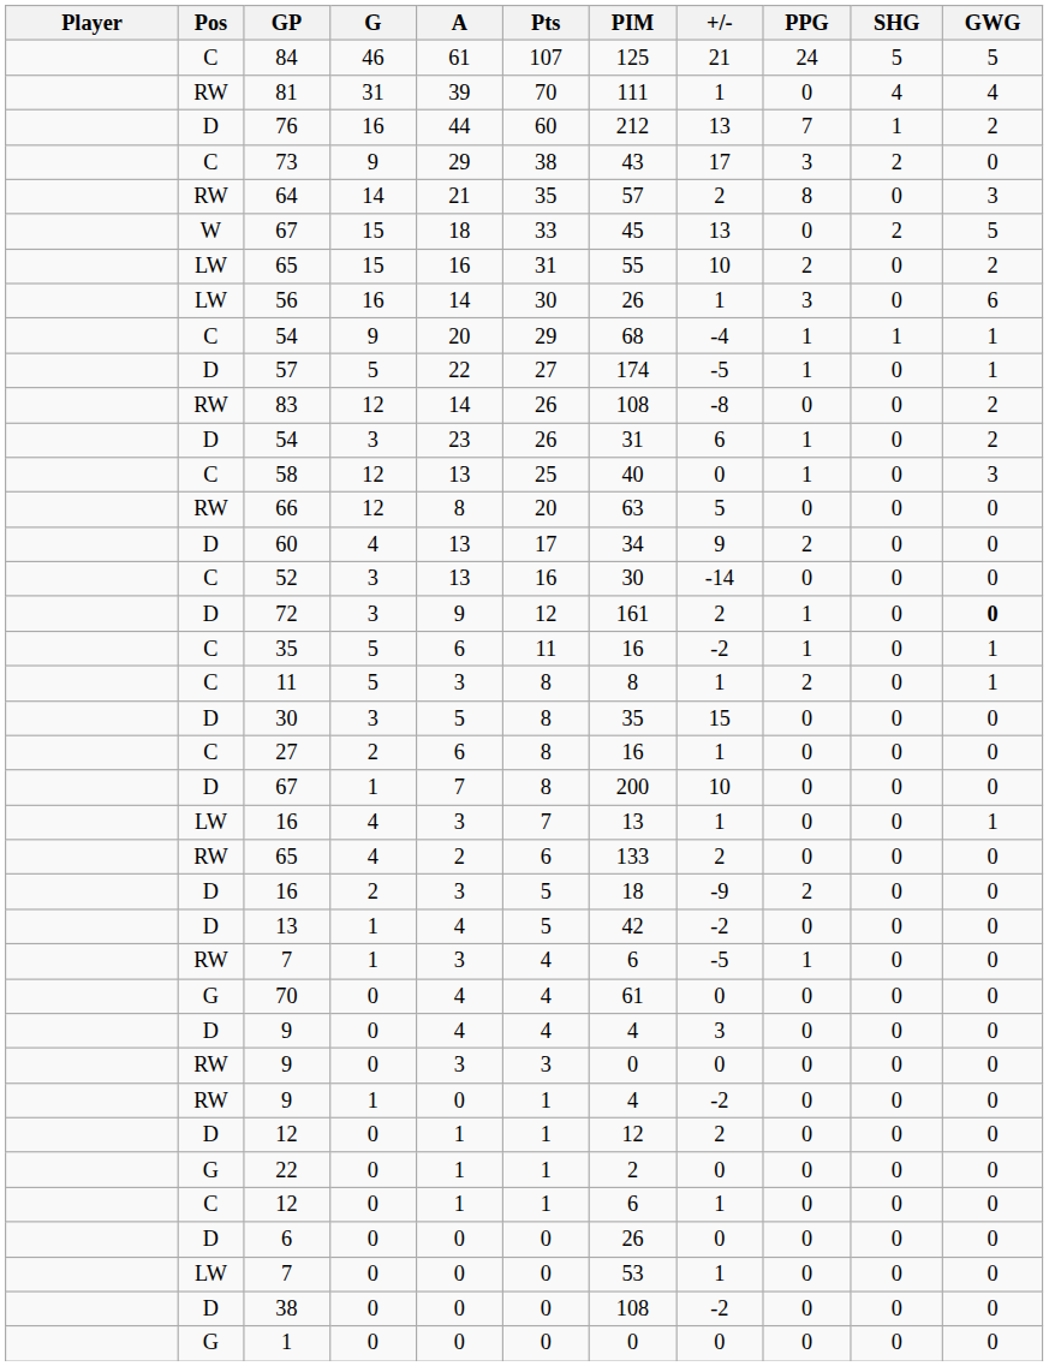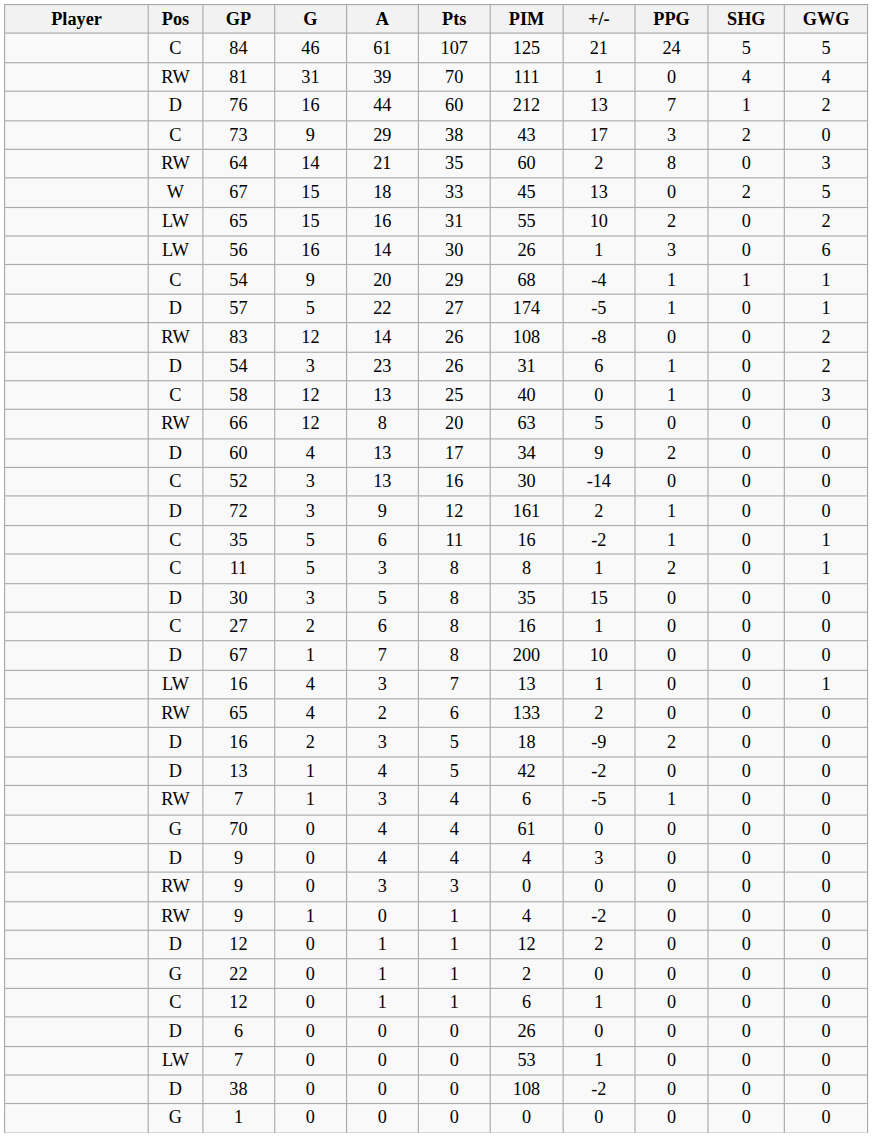 <table class="wikitable sortable" width="60%">
 <tr ALIGN="center">
 <th bgcolor="#DDDDFF" width="10%">Player</th>
 <th bgcolor="#DDDDFF" width="3%" title="Position">Pos</th>
 <th bgcolor="#DDDDFF" width="5%" title="Games played">GP</th>
 <th bgcolor="#DDDDFF" width="5%" title="Goals">G</th>
 <th bgcolor="#DDDDFF" width="5%" title="Assists">A</th>
 <th bgcolor="#DDDDFF" width="5%" title="Points">Pts</th>
 <th bgcolor="#DDDDFF" width="5%" title="Penalties in Minutes">PIM</th>
 <th bgcolor="#DDDDFF" width="5%" title="Plus/minus">+/-</th>
 <th bgcolor="#DDDDFF" width="5%" title="Power play goals">PPG</th>
 <th bgcolor="#DDDDFF" width="5%" title="Short-handed goals">SHG</th>
 <th bgcolor="#DDDDFF" width="5%" title="Game-winning goals">GWG</th>
 </tr>
 <tr align="center">
 <td align="right"></td>
 <td>C</td>
 <td>84</td>
 <td>46</td>
 <td>61</td>
 <td>107</td>
 <td>125</td>
 <td>21</td>
 <td>24</td>
 <td>5</td>
 <td>5</td>
 </tr>
 <tr align="center">
 <td align="right"></td>
 <td>RW</td>
 <td>81</td>
 <td>31</td>
 <td>39</td>
 <td>70</td>
 <td>111</td>
 <td>1</td>
 <td>0</td>
 <td>4</td>
 <td>4</td>
 </tr>
 <tr align="center">
 <td align="right"></td>
 <td>D</td>
 <td>76</td>
 <td>16</td>
 <td>44</td>
 <td>60</td>
 <td>212</td>
 <td>13</td>
 <td>7</td>
 <td>1</td>
 <td>2</td>
 </tr>
 <tr align="center">
 <td align="right"></td>
 <td>C</td>
 <td>73</td>
 <td>9</td>
 <td>29</td>
 <td>38</td>
 <td>43</td>
 <td>17</td>
 <td>3</td>
 <td>2</td>
 <td>0</td>
 </tr>
 <tr align="center">
 <td align="right"></td>
 <td>RW</td>
 <td>64</td>
 <td>14</td>
 <td>21</td>
 <td>35</td>
-<td>57</td>
+<td>60</td>
 <td>2</td>
 <td>8</td>
 <td>0</td>
 <td>3</td>
 </tr>
 <tr align="center">
 <td align="right"></td>
 <td>W</td>
 <td>67</td>
 <td>15</td>
 <td>18</td>
 <td>33</td>
 <td>45</td>
 <td>13</td>
 <td>0</td>
 <td>2</td>
 <td>5</td>
 </tr>
 <tr align="center">
 <td align="right"></td>
 <td>LW</td>
 <td>65</td>
 <td>15</td>
 <td>16</td>
 <td>31</td>
 <td>55</td>
 <td>10</td>
 <td>2</td>
 <td>0</td>
 <td>2</td>
 </tr>
 <tr align="center">
 <td align="right"></td>
 <td>LW</td>
 <td>56</td>
 <td>16</td>
 <td>14</td>
 <td>30</td>
 <td>26</td>
 <td>1</td>
 <td>3</td>
 <td>0</td>
 <td>6</td>
 </tr>
 <tr align="center">
 <td align="right"></td>
 <td>C</td>
 <td>54</td>
 <td>9</td>
 <td>20</td>
 <td>29</td>
 <td>68</td>
 <td>-4</td>
 <td>1</td>
 <td>1</td>
 <td>1</td>
 </tr>
 <tr align="center">
 <td align="right"></td>
 <td>D</td>
 <td>57</td>
 <td>5</td>
 <td>22</td>
 <td>27</td>
 <td>174</td>
 <td>-5</td>
 <td>1</td>
 <td>0</td>
 <td>1</td>
 </tr>
 <tr align="center">
 <td align="right"></td>
 <td>RW</td>
 <td>83</td>
 <td>12</td>
 <td>14</td>
 <td>26</td>
 <td>108</td>
 <td>-8</td>
 <td>0</td>
 <td>0</td>
 <td>2</td>
 </tr>
 <tr align="center">
 <td align="right"></td>
 <td>D</td>
 <td>54</td>
 <td>3</td>
 <td>23</td>
 <td>26</td>
 <td>31</td>
 <td>6</td>
 <td>1</td>
 <td>0</td>
 <td>2</td>
 </tr>
 <tr align="center">
 <td align="right"></td>
 <td>C</td>
 <td>58</td>
 <td>12</td>
 <td>13</td>
 <td>25</td>
 <td>40</td>
 <td>0</td>
 <td>1</td>
 <td>0</td>
 <td>3</td>
 </tr>
 <tr align="center">
 <td align="right"></td>
 <td>RW</td>
 <td>66</td>
 <td>12</td>
 <td>8</td>
 <td>20</td>
 <td>63</td>
 <td>5</td>
 <td>0</td>
 <td>0</td>
 <td>0</td>
 </tr>
 <tr align="center">
 <td align="right"></td>
 <td>D</td>
 <td>60</td>
 <td>4</td>
 <td>13</td>
 <td>17</td>
 <td>34</td>
 <td>9</td>
 <td>2</td>
 <td>0</td>
 <td>0</td>
 </tr>
 <tr align="center">
 <td align="right"></td>
 <td>C</td>
 <td>52</td>
 <td>3</td>
 <td>13</td>
 <td>16</td>
 <td>30</td>
 <td>-14</td>
 <td>0</td>
 <td>0</td>
 <td>0</td>
 </tr>
 <tr align="center">
 <td align="right"></td>
 <td>D</td>
 <td>72</td>
 <td>3</td>
 <td>9</td>
 <td>12</td>
 <td>161</td>
 <td>2</td>
 <td>1</td>
 <td>0</td>
-<td><strong>0</strong></td>
+<td>0</td>
 </tr>
 <tr align="center">
 <td align="right"></td>
 <td>C</td>
 <td>35</td>
 <td>5</td>
 <td>6</td>
 <td>11</td>
 <td>16</td>
 <td>-2</td>
 <td>1</td>
 <td>0</td>
 <td>1</td>
 </tr>
 <tr align="center">
 <td align="right"></td>
 <td>C</td>
 <td>11</td>
 <td>5</td>
 <td>3</td>
 <td>8</td>
 <td>8</td>
 <td>1</td>
 <td>2</td>
 <td>0</td>
 <td>1</td>
 </tr>
 <tr align="center">
 <td align="right"></td>
 <td>D</td>
 <td>30</td>
 <td>3</td>
 <td>5</td>
 <td>8</td>
 <td>35</td>
 <td>15</td>
 <td>0</td>
 <td>0</td>
 <td>0</td>
 </tr>
 <tr align="center">
 <td align="right"></td>
 <td>C</td>
 <td>27</td>
 <td>2</td>
 <td>6</td>
 <td>8</td>
 <td>16</td>
 <td>1</td>
 <td>0</td>
 <td>0</td>
 <td>0</td>
 </tr>
 <tr align="center">
 <td align="right"></td>
 <td>D</td>
 <td>67</td>
 <td>1</td>
 <td>7</td>
 <td>8</td>
 <td>200</td>
 <td>10</td>
 <td>0</td>
 <td>0</td>
 <td>0</td>
 </tr>
 <tr align="center">
 <td align="right"></td>
 <td>LW</td>
 <td>16</td>
 <td>4</td>
 <td>3</td>
 <td>7</td>
 <td>13</td>
 <td>1</td>
 <td>0</td>
 <td>0</td>
 <td>1</td>
 </tr>
 <tr align="center">
 <td align="right"></td>
 <td>RW</td>
 <td>65</td>
 <td>4</td>
 <td>2</td>
 <td>6</td>
 <td>133</td>
 <td>2</td>
 <td>0</td>
 <td>0</td>
 <td>0</td>
 </tr>
 <tr align="center">
 <td align="right"></td>
 <td>D</td>
 <td>16</td>
 <td>2</td>
 <td>3</td>
 <td>5</td>
 <td>18</td>
 <td>-9</td>
 <td>2</td>
 <td>0</td>
 <td>0</td>
 </tr>
 <tr align="center">
 <td align="right"></td>
 <td>D</td>
 <td>13</td>
 <td>1</td>
 <td>4</td>
 <td>5</td>
 <td>42</td>
 <td>-2</td>
 <td>0</td>
 <td>0</td>
 <td>0</td>
 </tr>
 <tr align="center">
 <td align="right"></td>
 <td>RW</td>
 <td>7</td>
 <td>1</td>
 <td>3</td>
 <td>4</td>
 <td>6</td>
 <td>-5</td>
 <td>1</td>
 <td>0</td>
 <td>0</td>
 </tr>
 <tr align="center">
 <td align="right"></td>
 <td>G</td>
 <td>70</td>
 <td>0</td>
 <td>4</td>
 <td>4</td>
 <td>61</td>
 <td>0</td>
 <td>0</td>
 <td>0</td>
 <td>0</td>
 </tr>
 <tr align="center">
 <td align="right"></td>
 <td>D</td>
 <td>9</td>
 <td>0</td>
 <td>4</td>
 <td>4</td>
 <td>4</td>
 <td>3</td>
 <td>0</td>
 <td>0</td>
 <td>0</td>
 </tr>
 <tr align="center">
 <td align="right"></td>
 <td>RW</td>
 <td>9</td>
 <td>0</td>
 <td>3</td>
 <td>3</td>
 <td>0</td>
 <td>0</td>
 <td>0</td>
 <td>0</td>
 <td>0</td>
 </tr>
 <tr align="center">
 <td align="right"></td>
 <td>RW</td>
 <td>9</td>
 <td>1</td>
 <td>0</td>
 <td>1</td>
 <td>4</td>
 <td>-2</td>
 <td>0</td>
 <td>0</td>
 <td>0</td>
 </tr>
 <tr align="center">
 <td align="right"></td>
 <td>D</td>
 <td>12</td>
 <td>0</td>
 <td>1</td>
 <td>1</td>
 <td>12</td>
 <td>2</td>
 <td>0</td>
 <td>0</td>
 <td>0</td>
 </tr>
 <tr align="center">
 <td align="right"></td>
 <td>G</td>
 <td>22</td>
 <td>0</td>
 <td>1</td>
 <td>1</td>
 <td>2</td>
 <td>0</td>
 <td>0</td>
 <td>0</td>
 <td>0</td>
 </tr>
 <tr align="center">
 <td align="right"></td>
 <td>C</td>
 <td>12</td>
 <td>0</td>
 <td>1</td>
 <td>1</td>
 <td>6</td>
 <td>1</td>
 <td>0</td>
 <td>0</td>
 <td>0</td>
 </tr>
 <tr align="center">
 <td align="right"></td>
 <td>D</td>
 <td>6</td>
 <td>0</td>
 <td>0</td>
 <td>0</td>
 <td>26</td>
 <td>0</td>
 <td>0</td>
 <td>0</td>
 <td>0</td>
 </tr>
 <tr align="center">
 <td align="right"></td>
 <td>LW</td>
 <td>7</td>
 <td>0</td>
 <td>0</td>
 <td>0</td>
 <td>53</td>
 <td>1</td>
 <td>0</td>
 <td>0</td>
 <td>0</td>
 </tr>
 <tr align="center">
 <td align="right"></td>
 <td>D</td>
 <td>38</td>
 <td>0</td>
 <td>0</td>
 <td>0</td>
 <td>108</td>
 <td>-2</td>
 <td>0</td>
 <td>0</td>
 <td>0</td>
 </tr>
 <tr align="center">
 <td align="right"></td>
 <td>G</td>
 <td>1</td>
 <td>0</td>
 <td>0</td>
 <td>0</td>
 <td>0</td>
 <td>0</td>
 <td>0</td>
 <td>0</td>
 <td>0</td>
 </tr>
 </table>
